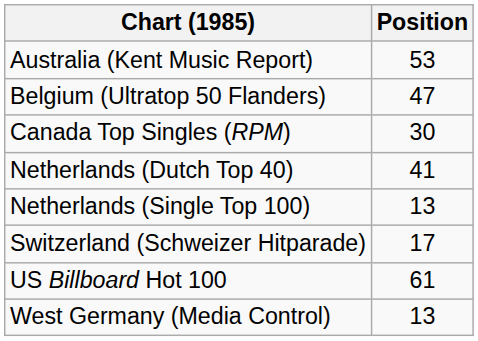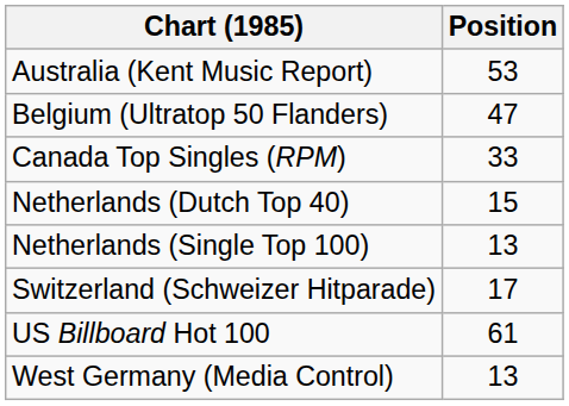 <table class="wikitable sortable">
 <tr>
 <th>Chart (1985)</th>
 <th>Position</th>
 </tr>
 <tr>
 <td>Australia (Kent Music Report)</td>
 <td align="center">53</td>
 </tr>
 <tr>
 <td>Belgium (Ultratop 50 Flanders)</td>
 <td align="center">47</td>
 </tr>
 <tr>
 <td>Canada Top Singles (<em>RPM</em>)</td>
-<td style="text-align:center;">30</td>
+<td style="text-align:center;">33</td>
 </tr>
 <tr>
 <td>Netherlands (Dutch Top 40)</td>
-<td align="center">41</td>
+<td align="center">15</td>
 </tr>
 <tr>
 <td>Netherlands (Single Top 100)</td>
 <td align="center">13</td>
 </tr>
 <tr>
 <td>Switzerland (Schweizer Hitparade)</td>
 <td align="center">17</td>
 </tr>
 <tr>
 <td>US <em>Billboard</em> Hot 100</td>
 <td style="text-align:center;">61</td>
 </tr>
 <tr>
 <td>West Germany (Media Control)</td>
 <td align="center">13</td>
 </tr>
 </table>
